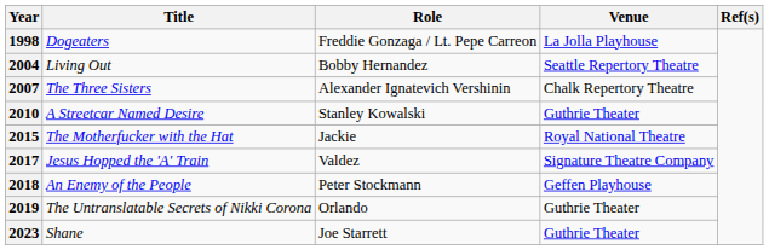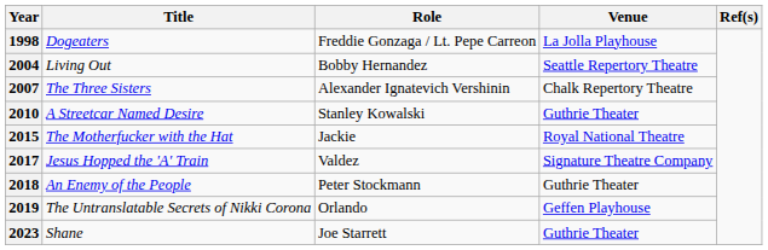 <table class="wikitable sortable">
 <tr>
 <th>Year</th>
 <th>Title</th>
 <th>Role</th>
 <th>Venue</th>
 <th><abbr>Ref(s)</abbr></th>
 </tr>
 <tr>
 <th>1998</th>
 <td><em><a href='#'>Dogeaters</a></em></td>
 <td>Freddie Gonzaga / Lt. Pepe Carreon</td>
 <td><a href='#'>La Jolla Playhouse</a></td>
 <td rowspan="9"></td>
 </tr>
 <tr>
 <th>2004</th>
 <td><em>Living Out</em></td>
 <td>Bobby Hernandez</td>
 <td><a href='#'>Seattle Repertory Theatre</a></td>
 </tr>
 <tr>
 <th>2007</th>
 <td><em><a href='#'>The Three Sisters</a></em></td>
 <td>Alexander Ignatevich Vershinin</td>
 <td>Chalk Repertory Theatre</td>
 </tr>
 <tr>
 <th>2010</th>
 <td><em><a href='#'>A Streetcar Named Desire</a></em></td>
 <td>Stanley Kowalski</td>
 <td><a href='#'>Guthrie Theater</a></td>
 </tr>
 <tr>
 <th>2015</th>
 <td><em><a href='#'>The Motherfucker with the Hat</a></em></td>
 <td>Jackie</td>
 <td><a href='#'>Royal National Theatre</a></td>
 </tr>
 <tr>
 <th>2017</th>
 <td><em><a href='#'>Jesus Hopped the 'A' Train</a></em></td>
 <td>Valdez</td>
 <td><a href='#'>Signature Theatre Company</a></td>
 </tr>
 <tr>
 <th>2018</th>
 <td><em><a href='#'>An Enemy of the People</a></em></td>
 <td>Peter Stockmann</td>
-<td><a href='#'>Geffen Playhouse</a></td>
+<td>Guthrie Theater</td>
 </tr>
 <tr>
 <th>2019</th>
 <td><em>The Untranslatable Secrets of Nikki Corona</em></td>
 <td>Orlando</td>
-<td>Guthrie Theater</td>
+<td><a href='#'>Geffen Playhouse</a></td>
 </tr>
 <tr>
 <th>2023</th>
 <td><em>Shane</em></td>
 <td>Joe Starrett</td>
 <td><a href='#'>Guthrie Theater</a></td>
 </tr>
 </table>
